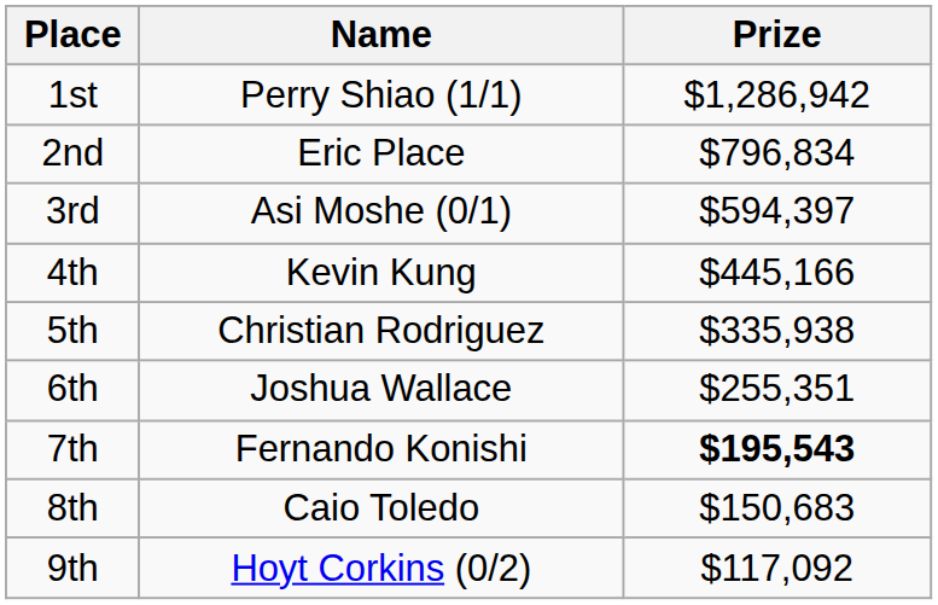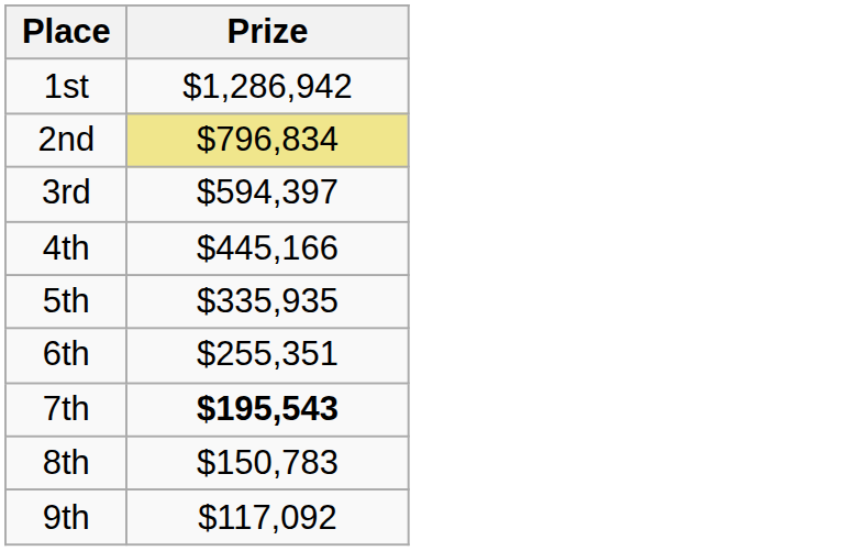 <table class="wikitable">
 <tr>
 <th width="50">Place</th>
-<th width="200">Name</th>
 <th width="125">Prize</th>
 </tr>
 <tr>
 <td align = "center">1st</td>
-<td align = "center">Perry Shiao (1/1)</td>
 <td align = "center">$1,286,942</td>
 </tr>
 <tr>
 <td align = "center">2nd</td>
-<td align = "center">Eric Place</td>
-<td align = "center">$796,834</td>
+<td align = "center" style="background: khaki;">$796,834</td>
 </tr>
 <tr>
 <td align = "center">3rd</td>
-<td align = "center">Asi Moshe (0/1)</td>
 <td align = "center">$594,397</td>
 </tr>
 <tr>
 <td align = "center">4th</td>
-<td align = "center">Kevin Kung</td>
 <td align = "center">$445,166</td>
 </tr>
 <tr>
 <td align = "center">5th</td>
-<td align = "center">Christian Rodriguez</td>
-<td align = "center">$335,938</td>
+<td align = "center">$335,935</td>
 </tr>
 <tr>
 <td align = "center">6th</td>
-<td align = "center">Joshua Wallace</td>
 <td align = "center">$255,351</td>
 </tr>
 <tr>
 <td align = "center">7th</td>
-<td align = "center">Fernando Konishi</td>
 <td align = "center"><strong>$195,543</strong></td>
 </tr>
 <tr>
 <td align = "center">8th</td>
-<td align = "center">Caio Toledo</td>
-<td align = "center">$150,683</td>
+<td align = "center">$150,783</td>
 </tr>
 <tr>
 <td align = "center">9th</td>
-<td align = "center"><a href='#'>Hoyt Corkins</a> (0/2)</td>
 <td align = "center">$117,092</td>
 </tr>
 </table>
